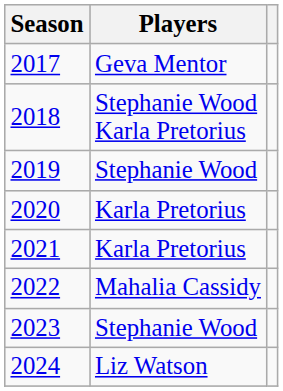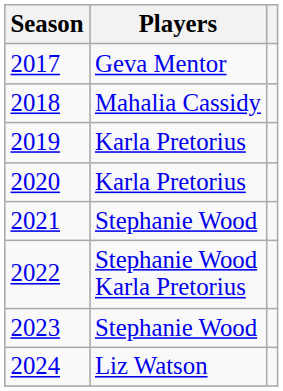 <table class="wikitable" border="1">
 <tr>
 <th>Season</th>
 <th>Players</th>
 <th></th>
 </tr>
 <tr>
 <td><a href='#'>2017</a></td>
 <td><a href='#'>Geva Mentor</a></td>
 <td></td>
 </tr>
 <tr>
 <td><a href='#'>2018</a></td>
-<td><a href='#'>Stephanie Wood</a><br><a href='#'>Karla Pretorius</a></td>
+<td><a href='#'>Mahalia Cassidy</a></td>
 <td></td>
 </tr>
 <tr>
 <td><a href='#'>2019</a></td>
-<td><a href='#'>Stephanie Wood</a></td>
+<td><a href='#'>Karla Pretorius</a></td>
 <td></td>
 </tr>
 <tr>
 <td><a href='#'>2020</a></td>
 <td><a href='#'>Karla Pretorius</a></td>
 <td></td>
 </tr>
 <tr>
 <td><a href='#'>2021</a></td>
-<td><a href='#'>Karla Pretorius</a></td>
+<td><a href='#'>Stephanie Wood</a></td>
 <td></td>
 </tr>
 <tr>
 <td><a href='#'>2022</a></td>
-<td><a href='#'>Mahalia Cassidy</a></td>
+<td><a href='#'>Stephanie Wood</a><br><a href='#'>Karla Pretorius</a></td>
 <td></td>
 </tr>
 <tr>
 <td><a href='#'>2023</a></td>
 <td><a href='#'>Stephanie Wood</a></td>
 <td></td>
 </tr>
 <tr>
 <td><a href='#'>2024</a></td>
 <td><a href='#'>Liz Watson</a></td>
 <td></td>
 </tr>
 </table>
